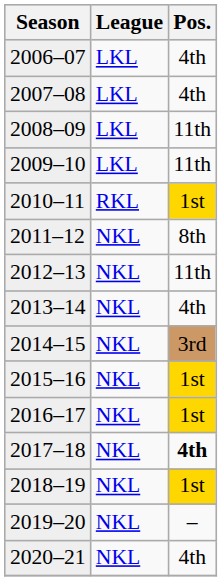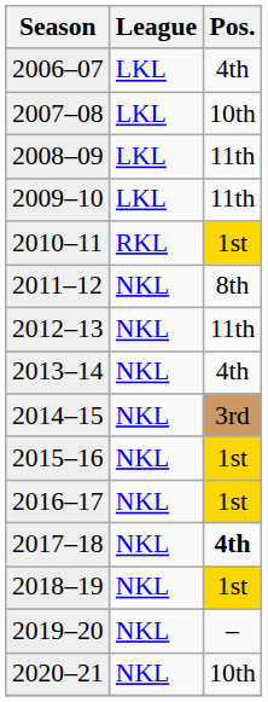 <table class="wikitable" style="font-size:85%">
 <tr>
 <th>Season</th>
 <th>League</th>
 <th>Pos.</th>
 </tr>
 <tr>
 <td style="background:#efefef;">2006–07</td>
 <td><a href='#'>LKL</a></td>
 <td align="center">4th</td>
 </tr>
 <tr>
 <td style="background:#efefef;">2007–08</td>
 <td><a href='#'>LKL</a></td>
-<td align="center">4th</td>
+<td align="center">10th</td>
 </tr>
 <tr>
 <td style="background:#efefef;">2008–09</td>
 <td><a href='#'>LKL</a></td>
 <td align="center">11th</td>
 </tr>
 <tr>
 <td style="background:#efefef;">2009–10</td>
 <td><a href='#'>LKL</a></td>
 <td align="center">11th</td>
 </tr>
 <tr>
 <td style="background:#efefef;">2010–11</td>
 <td><a href='#'>RKL</a></td>
 <td align="center" style="background:gold">1st</td>
 </tr>
 <tr>
 <td style="background:#efefef;">2011–12</td>
 <td><a href='#'>NKL</a></td>
 <td align="center">8th</td>
 </tr>
 <tr>
 <td style="background:#efefef;">2012–13</td>
 <td><a href='#'>NKL</a></td>
 <td align="center">11th</td>
 </tr>
 <tr>
 <td style="background:#efefef;">2013–14</td>
 <td><a href='#'>NKL</a></td>
 <td align="center">4th</td>
 </tr>
 <tr>
 <td style="background:#efefef;">2014–15</td>
 <td><a href='#'>NKL</a></td>
 <td align="center" bgcolor=#cc9966>3rd</td>
 </tr>
 <tr>
 <td style="background:#efefef;">2015–16</td>
 <td><a href='#'>NKL</a></td>
 <td align="center" style="background:gold">1st</td>
 </tr>
 <tr>
 <td style="background:#efefef;">2016–17</td>
 <td><a href='#'>NKL</a></td>
 <td align="center" style="background:gold">1st</td>
 </tr>
 <tr>
 <td style="background:#efefef;">2017–18</td>
 <td><a href='#'>NKL</a></td>
 <td align="center"><strong>4th</strong></td>
 </tr>
 <tr>
 <td style="background:#efefef;">2018–19</td>
 <td><a href='#'>NKL</a></td>
 <td align="center" style="background:gold">1st</td>
 </tr>
 <tr>
 <td style="background:#efefef;">2019–20</td>
 <td><a href='#'>NKL</a></td>
 <td align="center">–</td>
 </tr>
 <tr>
 <td style="background:#efefef;">2020–21</td>
 <td><a href='#'>NKL</a></td>
-<td align="center">4th</td>
+<td align="center">10th</td>
 </tr>
 <tr>
 </tr>
 </table>
